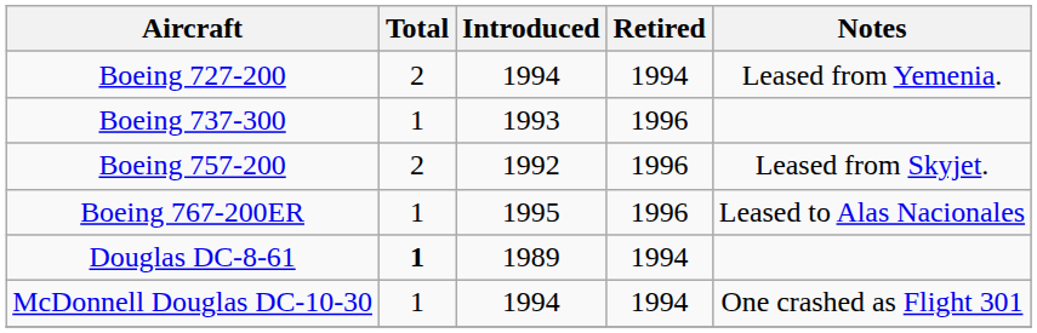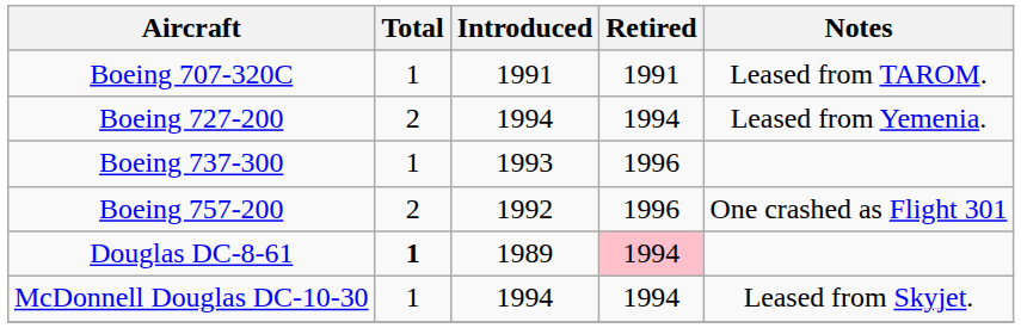 <table class="wikitable" style="margin:0.5em auto; text-align:center">
 <tr>
 <th>Aircraft</th>
 <th>Total</th>
 <th>Introduced</th>
 <th>Retired</th>
 <th>Notes</th>
+</tr>
+<tr>
+<td><a href='#'>Boeing 707-320C</a></td>
+<td>1</td>
+<td>1991</td>
+<td>1991</td>
+<td>Leased from <a href='#'>TAROM</a>.</td>
 </tr>
 <tr>
 <td><a href='#'>Boeing 727-200</a></td>
 <td>2</td>
 <td>1994</td>
 <td>1994</td>
 <td>Leased from <a href='#'>Yemenia</a>.</td>
 </tr>
 <tr>
 <td><a href='#'>Boeing 737-300</a></td>
 <td>1</td>
 <td>1993</td>
 <td>1996</td>
 <td></td>
 </tr>
 <tr>
 <td><a href='#'>Boeing 757-200</a></td>
 <td>2</td>
 <td>1992</td>
 <td>1996</td>
-<td>Leased from <a href='#'>Skyjet</a>.</td>
-</tr>
-<tr>
-<td><a href='#'>Boeing 767-200ER</a></td>
-<td>1</td>
-<td>1995</td>
-<td>1996</td>
-<td>Leased to <a href='#'>Alas Nacionales</a></td>
+<td>One crashed as <a href='#'>Flight 301</a></td>
 </tr>
 <tr>
 <td><a href='#'>Douglas DC-8-61</a></td>
 <td><strong>1</strong></td>
 <td>1989</td>
-<td>1994</td>
+<td style="background: pink;">1994</td>
 <td></td>
 </tr>
 <tr>
 <td><a href='#'>McDonnell Douglas DC-10-30</a></td>
 <td>1</td>
 <td>1994</td>
 <td>1994</td>
-<td>One crashed as <a href='#'>Flight 301</a></td>
+<td>Leased from <a href='#'>Skyjet</a>.</td>
 </tr>
 <tr>
 </tr>
 </table>
